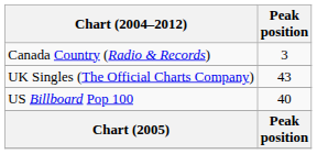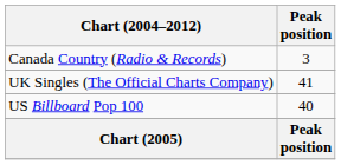 <table class="wikitable sortable">
 <tr>
 <th align="left">Chart (2004–2012)</th>
 <th align="center">Peak<br>position</th>
 </tr>
 <tr>
 <td align="left">Canada <a href='#'>Country</a> (<em><a href='#'>Radio & Records</a></em>)</td>
 <td align="center">3</td>
 </tr>
 <tr>
 </tr>
 <tr>
 </tr>
 <tr>
 <td>UK Singles (<a href='#'>The Official Charts Company</a>)</td>
-<td style="text-align:center;">43</td>
+<td style="text-align:center;">41</td>
 </tr>
 <tr>
 </tr>
 <tr>
 </tr>
 <tr>
 <td>US <em><a href='#'>Billboard</a></em> <a href='#'>Pop 100</a></td>
 <td align="center">40</td>
 </tr>
 <tr>
 </tr>
 <tr>
 <th align="left">Chart (2005)</th>
 <th align="center">Peak<br>position</th>
 </tr>
 <tr>
 </tr>
 </table>
